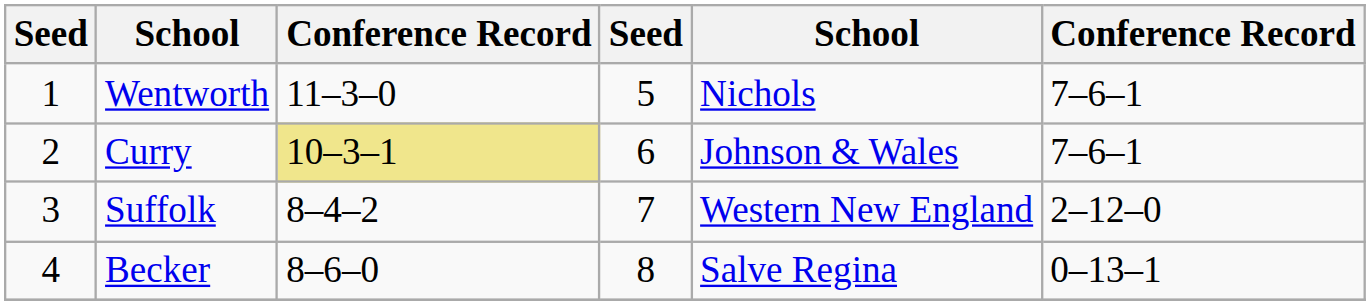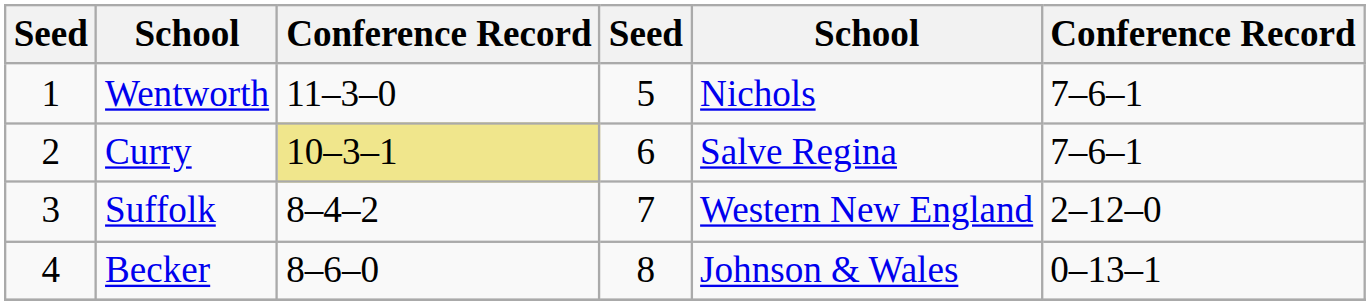 <table class="wikitable">
 <tr>
 <th>Seed</th>
 <th>School</th>
 <th>Conference Record</th>
 <th>Seed</th>
 <th>School</th>
 <th>Conference Record</th>
 </tr>
 <tr>
 <td align=center>1</td>
 <td><a href='#'>Wentworth</a></td>
 <td>11–3–0</td>
 <td align=center>5</td>
 <td><a href='#'>Nichols</a></td>
 <td>7–6–1</td>
 </tr>
 <tr>
 <td align=center>2</td>
 <td><a href='#'>Curry</a></td>
 <td style="background: khaki;">10–3–1</td>
 <td align=center>6</td>
-<td><a href='#'>Johnson & Wales</a></td>
+<td><a href='#'>Salve Regina</a></td>
 <td>7–6–1</td>
 </tr>
 <tr>
 <td align=center>3</td>
 <td><a href='#'>Suffolk</a></td>
 <td>8–4–2</td>
 <td align=center>7</td>
 <td><a href='#'>Western New England</a></td>
 <td>2–12–0</td>
 </tr>
 <tr>
 <td align=center>4</td>
 <td><a href='#'>Becker</a></td>
 <td>8–6–0</td>
 <td align=center>8</td>
-<td><a href='#'>Salve Regina</a></td>
+<td><a href='#'>Johnson & Wales</a></td>
 <td>0–13–1</td>
 </tr>
 <tr>
 </tr>
 </table>
